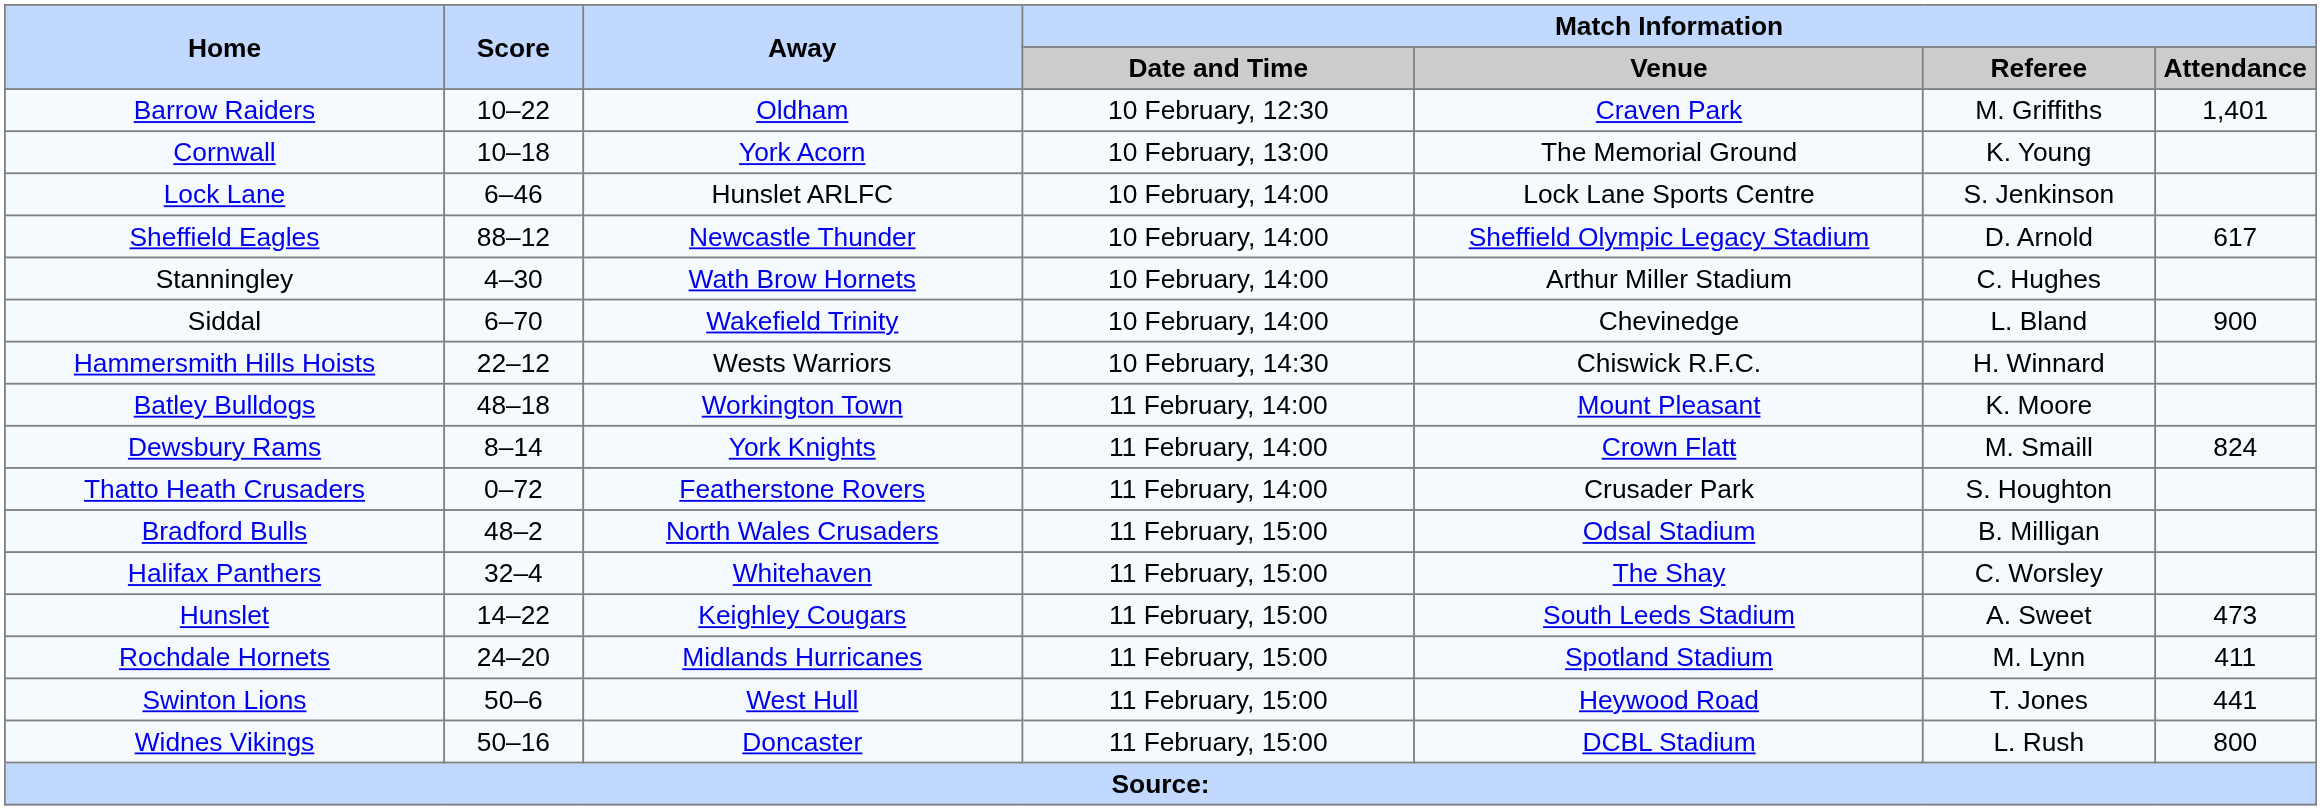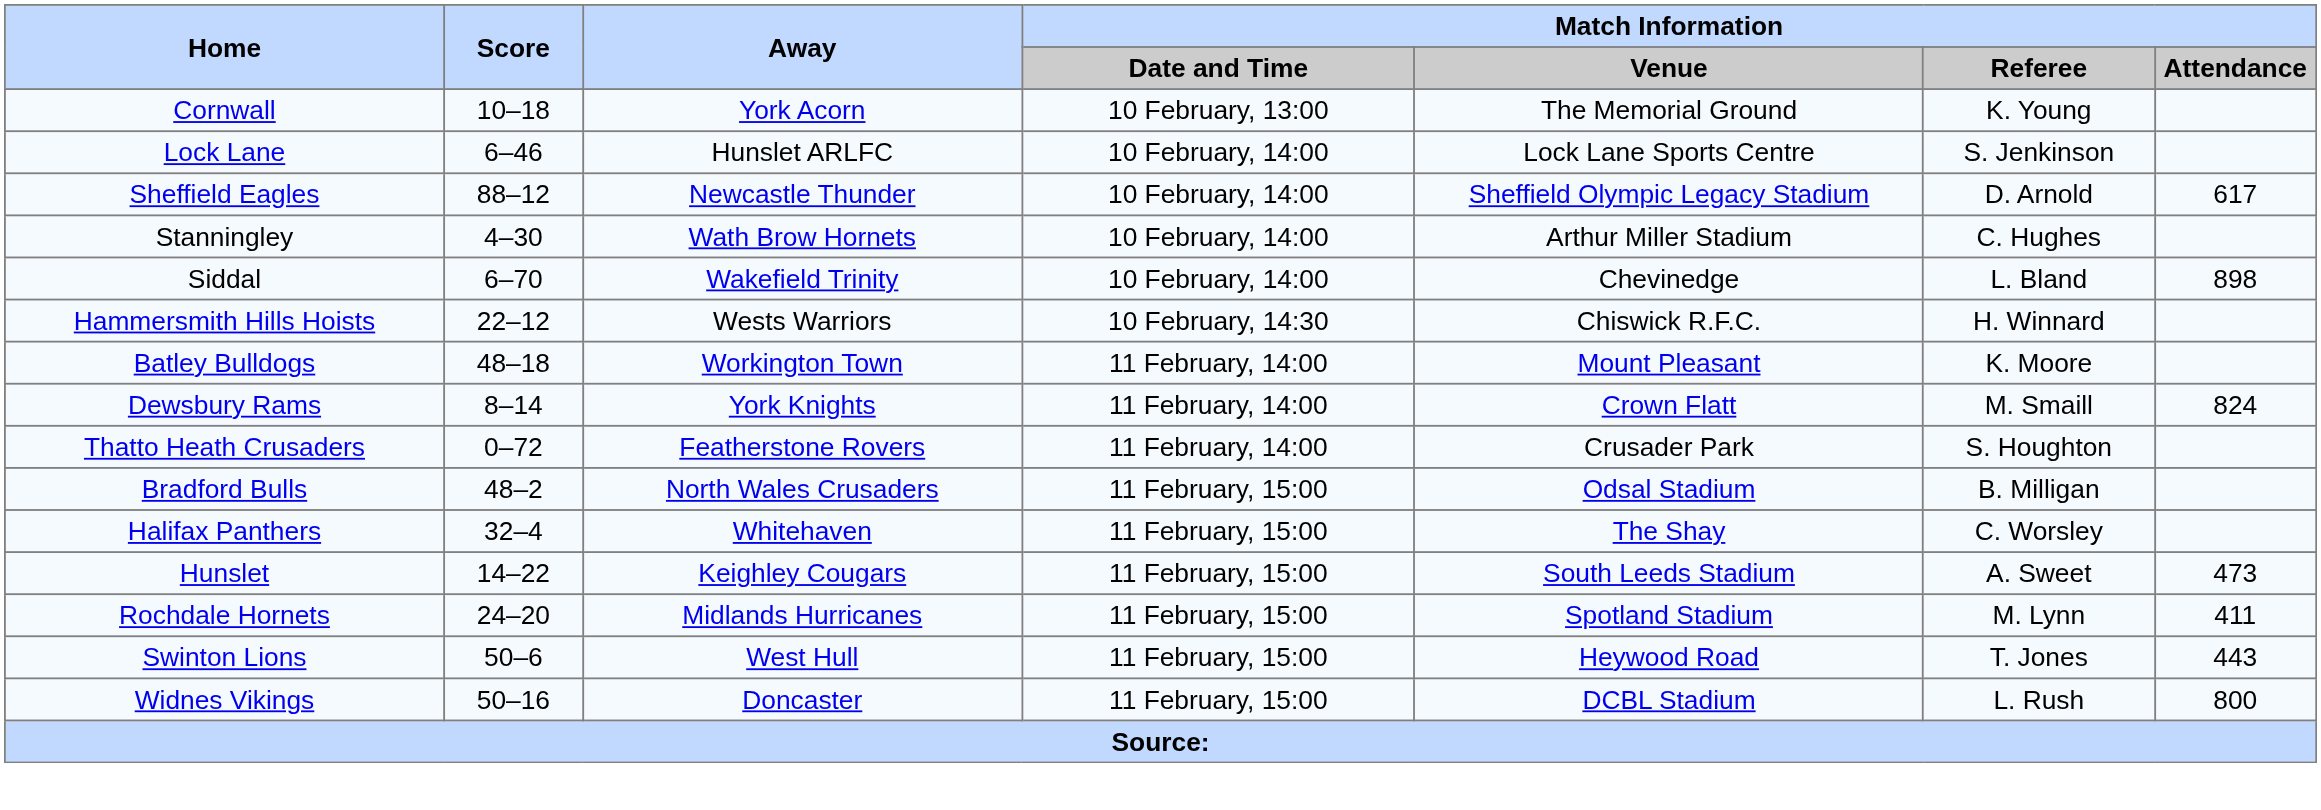 <table border=1 style="border-collapse:collapse; font-size:90%; text-align:center"; cellpadding=3 cellspacing=0 width=100%>
 <tr bgcolor="#c1d8ff">
 <th rowspan=2 width=19%>Home</th>
 <th rowspan=2 width=6%>Score</th>
 <th rowspan=2 width=19%>Away</th>
 <th colspan=4>Match Information</th>
 </tr>
 <tr bgcolor="#cccccc">
 <th width=17%>Date and Time</th>
 <th width=22%>Venue</th>
 <th width=10%>Referee</th>
 <th width=7%>Attendance</th>
-</tr>
-<tr bgcolor=#f5faff>
-<td><a href='#'>Barrow Raiders</a></td>
-<td>10–22</td>
-<td><a href='#'>Oldham</a></td>
-<td>10 February, 12:30</td>
-<td><a href='#'>Craven Park</a></td>
-<td>M. Griffiths</td>
-<td>1,401</td>
 </tr>
 <tr bgcolor=#f5faff>
 <td><a href='#'>Cornwall</a></td>
 <td>10–18</td>
 <td><a href='#'>York Acorn</a></td>
 <td>10 February, 13:00</td>
 <td>The Memorial Ground</td>
 <td>K. Young</td>
 <td></td>
 </tr>
 <tr bgcolor=#f5faff>
 <td><a href='#'>Lock Lane</a></td>
 <td>6–46</td>
 <td>Hunslet ARLFC</td>
 <td>10 February, 14:00</td>
 <td>Lock Lane Sports Centre</td>
 <td>S. Jenkinson</td>
 <td></td>
 </tr>
 <tr bgcolor=#f5faff>
 <td><a href='#'>Sheffield Eagles</a></td>
 <td>88–12</td>
 <td><a href='#'>Newcastle Thunder</a></td>
 <td>10 February, 14:00</td>
 <td><a href='#'>Sheffield Olympic Legacy Stadium</a></td>
 <td>D. Arnold</td>
 <td>617</td>
 </tr>
 <tr bgcolor=#f5faff>
 <td>Stanningley</td>
 <td>4–30</td>
 <td><a href='#'>Wath Brow Hornets</a></td>
 <td>10 February, 14:00</td>
 <td>Arthur Miller Stadium</td>
 <td>C. Hughes</td>
 <td></td>
 </tr>
 <tr bgcolor=#f5faff>
 <td>Siddal</td>
 <td>6–70</td>
 <td><a href='#'>Wakefield Trinity</a></td>
 <td>10 February, 14:00</td>
 <td>Chevinedge</td>
 <td>L. Bland</td>
-<td>900</td>
+<td>898</td>
 </tr>
 <tr bgcolor=#f5faff>
 <td><a href='#'>Hammersmith Hills Hoists</a></td>
 <td>22–12</td>
 <td>Wests Warriors</td>
 <td>10 February, 14:30</td>
 <td>Chiswick R.F.C.</td>
 <td>H. Winnard</td>
 <td></td>
 </tr>
 <tr bgcolor=#f5faff>
 <td><a href='#'>Batley Bulldogs</a></td>
 <td>48–18</td>
 <td><a href='#'>Workington Town</a></td>
 <td>11 February, 14:00</td>
 <td><a href='#'>Mount Pleasant</a></td>
 <td>K. Moore</td>
 <td></td>
 </tr>
 <tr bgcolor=#f5faff>
 <td><a href='#'>Dewsbury Rams</a></td>
 <td>8–14</td>
 <td><a href='#'>York Knights</a></td>
 <td>11 February, 14:00</td>
 <td><a href='#'>Crown Flatt</a></td>
 <td>M. Smaill</td>
 <td>824</td>
 </tr>
 <tr bgcolor=#f5faff>
 <td><a href='#'>Thatto Heath Crusaders</a></td>
 <td>0–72</td>
 <td><a href='#'>Featherstone Rovers</a></td>
 <td>11 February, 14:00</td>
 <td>Crusader Park</td>
 <td>S. Houghton</td>
 <td></td>
 </tr>
 <tr bgcolor=#f5faff>
 <td><a href='#'>Bradford Bulls</a></td>
 <td>48–2</td>
 <td><a href='#'>North Wales Crusaders</a></td>
 <td>11 February, 15:00</td>
 <td><a href='#'>Odsal Stadium</a></td>
 <td>B. Milligan</td>
 <td></td>
 </tr>
 <tr bgcolor=#f5faff>
 <td><a href='#'>Halifax Panthers</a></td>
 <td>32–4</td>
 <td><a href='#'>Whitehaven</a></td>
 <td>11 February, 15:00</td>
 <td><a href='#'>The Shay</a></td>
 <td>C. Worsley</td>
 <td></td>
 </tr>
 <tr bgcolor=#f5faff>
 <td><a href='#'>Hunslet</a></td>
 <td>14–22</td>
 <td><a href='#'>Keighley Cougars</a></td>
 <td>11 February, 15:00</td>
 <td><a href='#'>South Leeds Stadium</a></td>
 <td>A. Sweet</td>
 <td>473</td>
 </tr>
 <tr bgcolor=#f5faff>
 <td><a href='#'>Rochdale Hornets</a></td>
 <td>24–20</td>
 <td><a href='#'>Midlands Hurricanes</a></td>
 <td>11 February, 15:00</td>
 <td><a href='#'>Spotland Stadium</a></td>
 <td>M. Lynn</td>
 <td>411</td>
 </tr>
 <tr bgcolor=#f5faff>
 <td><a href='#'>Swinton Lions</a></td>
 <td>50–6</td>
 <td><a href='#'>West Hull</a></td>
 <td>11 February, 15:00</td>
 <td><a href='#'>Heywood Road</a></td>
 <td>T. Jones</td>
-<td>441</td>
+<td>443</td>
 </tr>
 <tr bgcolor=#f5faff>
 <td><a href='#'>Widnes Vikings</a></td>
 <td>50–16</td>
 <td><a href='#'>Doncaster</a></td>
 <td>11 February, 15:00</td>
 <td><a href='#'>DCBL Stadium</a></td>
 <td>L. Rush</td>
 <td>800</td>
 </tr>
 <tr style="background:#c1d8ff;">
 <th colspan=7>Source:</th>
 </tr>
 </table>
